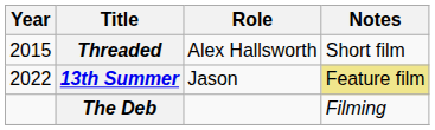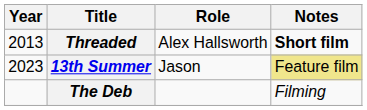 <table class="wikitable plainrowheaders sortable">
 <tr>
 <th scope="col">Year</th>
 <th scope="col">Title</th>
 <th scope="col">Role</th>
 <th class="unsortable">Notes</th>
 </tr>
 <tr>
-<td>2015</td>
+<td>2013</td>
 <th scope="row"><em>Threaded</em></th>
 <td>Alex Hallsworth</td>
-<td>Short film</td>
+<td><strong>Short film</strong></td>
 </tr>
 <tr>
-<td>2022</td>
+<td>2023</td>
 <th scope="row"><em><a href='#'>13th Summer</a></em></th>
 <td>Jason</td>
 <td style="background: khaki;">Feature film</td>
 </tr>
 <tr>
 <td></td>
 <th scope="row"><em>The Deb</em></th>
 <td></td>
 <td><em>Filming</em></td>
 </tr>
 <tr>
 </tr>
 </table>
